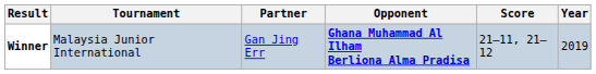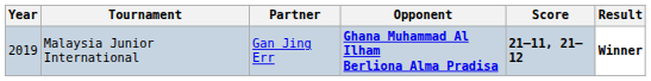 <table class="sortable wikitable" style="font-size: 90%;">
 <tr>
-<th>Result</th>
+<th>Year</th>
 <th>Tournament</th>
 <th>Partner</th>
 <th>Opponent</th>
 <th>Score</th>
-<th>Year</th>
+<th>Result</th>
 </tr>
 <tr style="background:#C6D4E1">
-<td style="text-align:left; background:white"> <strong>Winner</strong></td>
+<td align="center">2019</td>
 <td align="left">Malaysia Junior International</td>
 <td align="left"> <a href='#'>Gan Jing Err</a></td>
 <td align="left"><strong> <a href='#'>Ghana Muhammad Al Ilham</a><br> <a href='#'>Berliona Alma Pradisa</a></strong></td>
-<td align="left">21–11, 21–12</td>
-<td align="center">2019</td>
+<td align="left"><strong>21–11, 21–12</strong></td>
+<td style="text-align:left; background:white"> <strong>Winner</strong></td>
 </tr>
 </table>
